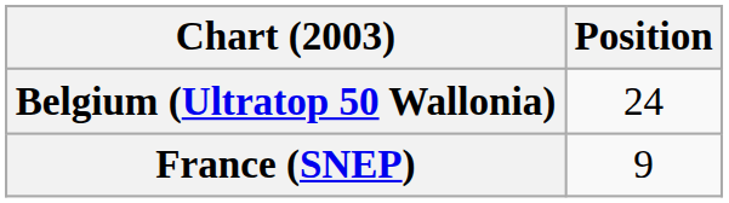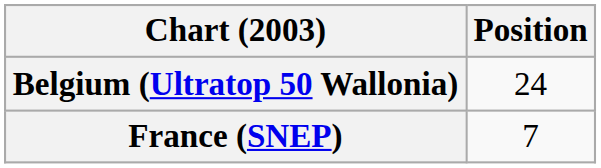 <table class="wikitable sortable plainrowheaders" style="text-align:center">
 <tr>
 <th>Chart (2003)</th>
 <th>Position</th>
 </tr>
 <tr>
 <th scope="row">Belgium (<a href='#'>Ultratop 50</a> Wallonia)</th>
 <td>24</td>
 </tr>
 <tr>
 <th scope="row">France (<a href='#'>SNEP</a>)</th>
-<td>9</td>
+<td>7</td>
 </tr>
 </table>
